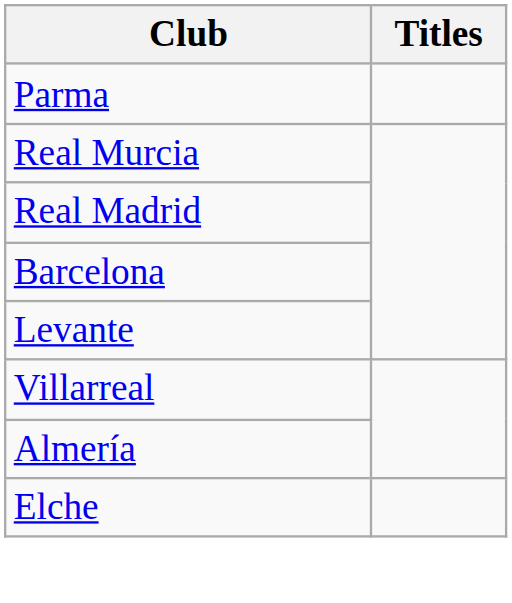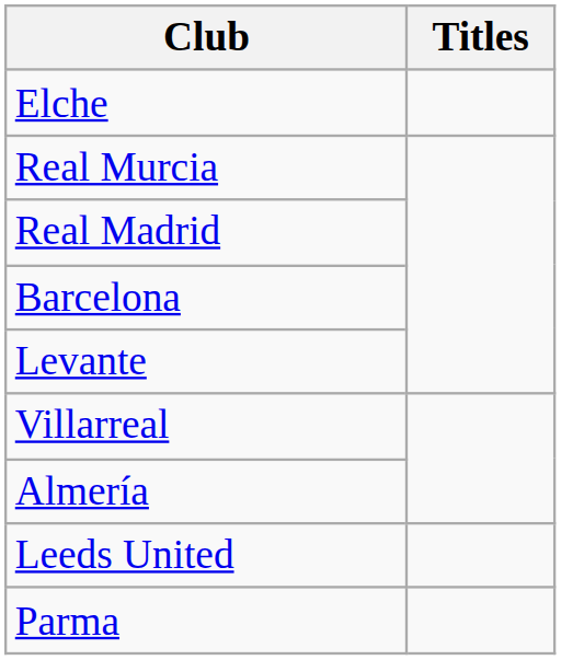 <table class="wikitable sortable">
 <tr>
 <th width=150px>Club</th>
 <th width=50px>Titles</th>
 </tr>
 <tr>
-<td> <a href='#'>Parma</a></td>
-<td rowspan=1></td>
+<td> <a href='#'>Elche</a></td>
+<td></td>
 </tr>
 <tr>
 <td> <a href='#'>Real Murcia</a></td>
 <td rowspan=4></td>
 </tr>
 <tr>
 <td> <a href='#'>Real Madrid</a></td>
 </tr>
 <tr>
 <td> <a href='#'>Barcelona</a></td>
 </tr>
 <tr>
 <td> <a href='#'>Levante</a></td>
 </tr>
 <tr>
 <td> <a href='#'>Villarreal</a></td>
 <td rowspan=2></td>
 </tr>
 <tr>
 <td> <a href='#'>Almería</a></td>
 </tr>
 <tr>
-<td> <a href='#'>Elche</a></td>
-<td></td>
+<td> <a href='#'>Leeds United</a></td>
+<td rowspan=1></td>
+</tr>
+<tr>
+<td> <a href='#'>Parma</a></td>
+<td rowspan=1></td>
 </tr>
 </table>
